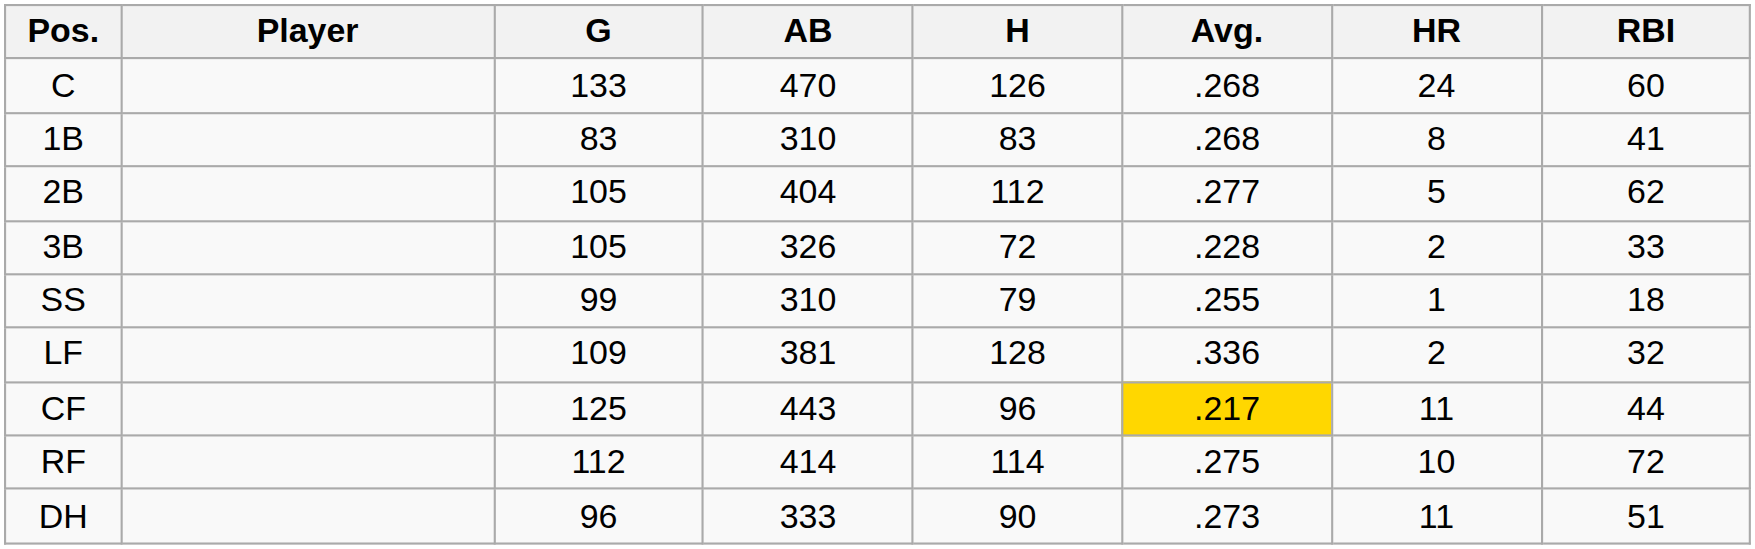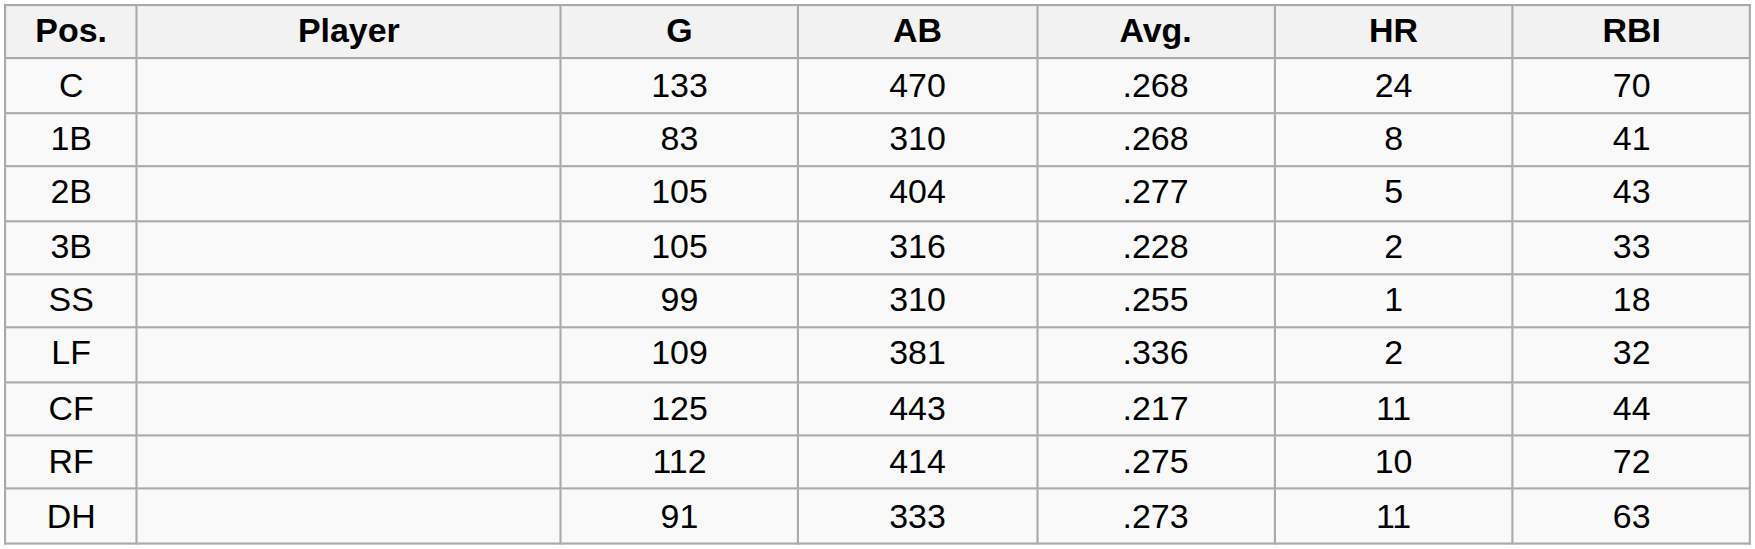 <table class="wikitable sortable">
 <tr>
 <th bgcolor="#DDDDFF" width="5%">Pos.</th>
 <th bgcolor="#DDDDFF" width="16%">Player</th>
 <th bgcolor="#DDDDFF" width="9%">G</th>
 <th bgcolor="#DDDDFF" width="9%">AB</th>
-<th bgcolor="#DDDDFF" width="9%">H</th>
 <th bgcolor="#DDDDFF" width="9%">Avg.</th>
 <th bgcolor="#DDDDFF" width="9%">HR</th>
 <th bgcolor="#DDDDFF" width="9%">RBI</th>
 </tr>
 <tr align="center">
 <td>C</td>
 <td></td>
 <td>133</td>
 <td>470</td>
-<td>126</td>
 <td>.268</td>
 <td>24</td>
-<td>60</td>
+<td>70</td>
 </tr>
 <tr align="center">
 <td>1B</td>
 <td></td>
 <td>83</td>
 <td>310</td>
-<td>83</td>
 <td>.268</td>
 <td>8</td>
 <td>41</td>
 </tr>
 <tr align="center">
 <td>2B</td>
 <td></td>
 <td>105</td>
 <td>404</td>
-<td>112</td>
 <td>.277</td>
 <td>5</td>
-<td>62</td>
+<td>43</td>
 </tr>
 <tr align="center">
 <td>3B</td>
 <td></td>
 <td>105</td>
-<td>326</td>
-<td>72</td>
+<td>316</td>
 <td>.228</td>
 <td>2</td>
 <td>33</td>
 </tr>
 <tr align="center">
 <td>SS</td>
 <td></td>
 <td>99</td>
 <td>310</td>
-<td>79</td>
 <td>.255</td>
 <td>1</td>
 <td>18</td>
 </tr>
 <tr align="center">
 <td>LF</td>
 <td></td>
 <td>109</td>
 <td>381</td>
-<td>128</td>
 <td>.336</td>
 <td>2</td>
 <td>32</td>
 </tr>
 <tr align="center">
 <td>CF</td>
 <td></td>
 <td>125</td>
 <td>443</td>
-<td>96</td>
-<td style="background: gold;">.217</td>
+<td>.217</td>
 <td>11</td>
 <td>44</td>
 </tr>
 <tr align="center">
 <td>RF</td>
 <td></td>
 <td>112</td>
 <td>414</td>
-<td>114</td>
 <td>.275</td>
 <td>10</td>
 <td>72</td>
 </tr>
 <tr align="center">
 <td>DH</td>
 <td></td>
-<td>96</td>
+<td>91</td>
 <td>333</td>
-<td>90</td>
 <td>.273</td>
 <td>11</td>
-<td>51</td>
+<td>63</td>
 </tr>
 </table>
